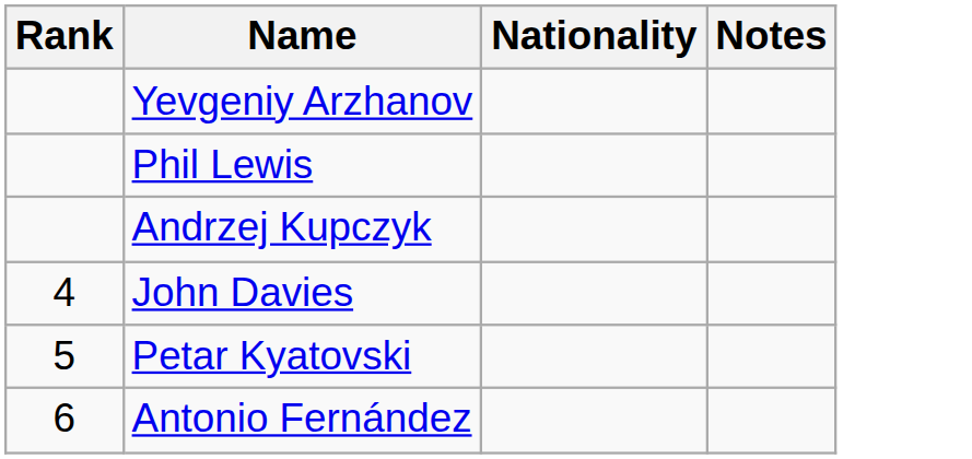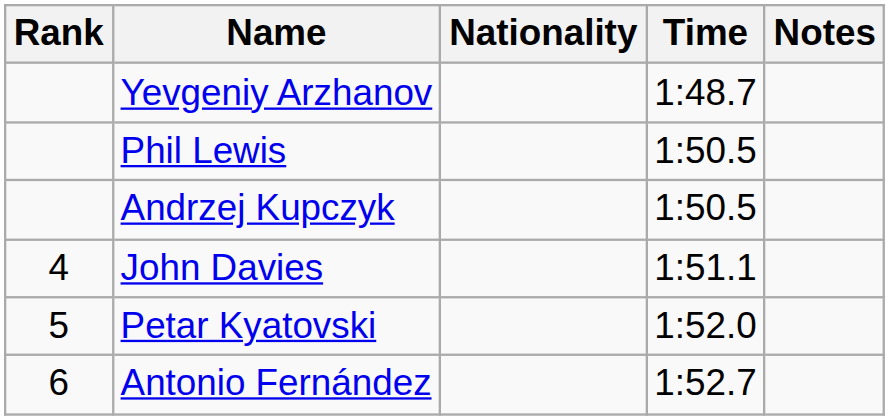 <table class="wikitable sortable" style="text-align:center">
 <tr>
 <th>Rank</th>
 <th>Name</th>
 <th>Nationality</th>
+<th>Time</th>
 <th>Notes</th>
 </tr>
 <tr>
 <td></td>
 <td align="left"><a href='#'>Yevgeniy Arzhanov</a></td>
 <td align=left></td>
+<td>1:48.7</td>
 <td></td>
 </tr>
 <tr>
 <td></td>
 <td align="left"><a href='#'>Phil Lewis</a></td>
 <td align=left></td>
+<td>1:50.5</td>
 <td></td>
 </tr>
 <tr>
 <td></td>
 <td align="left"><a href='#'>Andrzej Kupczyk</a></td>
 <td align=left></td>
+<td>1:50.5</td>
 <td></td>
 </tr>
 <tr>
 <td>4</td>
 <td align="left"><a href='#'>John Davies</a></td>
 <td align=left></td>
+<td>1:51.1</td>
 <td></td>
 </tr>
 <tr>
 <td>5</td>
 <td align="left"><a href='#'>Petar Kyatovski</a></td>
 <td align=left></td>
+<td>1:52.0</td>
 <td></td>
 </tr>
 <tr>
 <td>6</td>
 <td align="left"><a href='#'>Antonio Fernández</a></td>
 <td align=left></td>
+<td>1:52.7</td>
 <td></td>
 </tr>
 </table>
